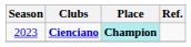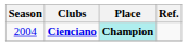 <table class="wikitable" style="margin:1em auto; text-align: center;">
 <tr>
 <th>Season</th>
 <th>Clubs</th>
 <th>Place</th>
 <th>Ref.</th>
 </tr>
 <tr>
-<td><a href='#'>2023</a></td>
+<td><a href='#'>2004</a></td>
 <td><strong><a href='#'>Cienciano</a></strong></td>
 <td style="background: paleturquoise;"> <strong>Champion</strong></td>
 <td></td>
 </tr>
 <tr>
 </tr>
 </table>
